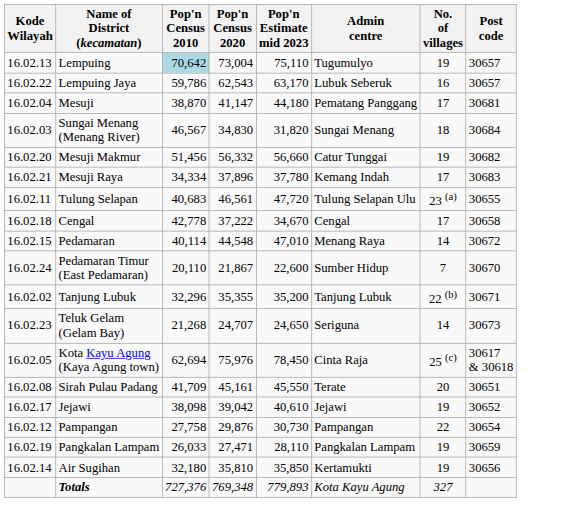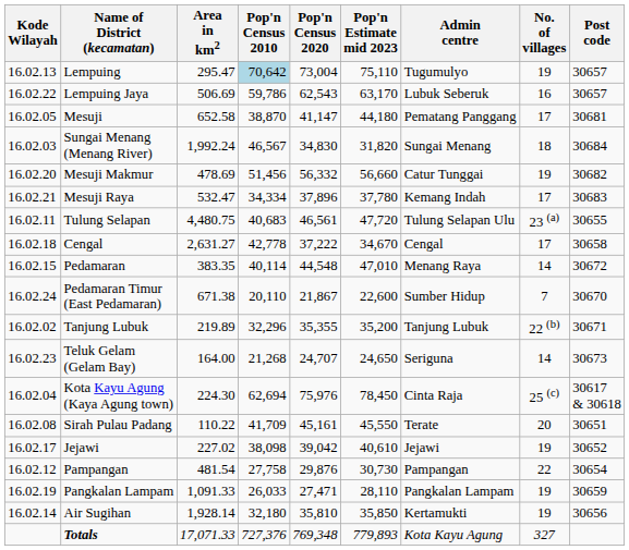 <table class="sortable wikitable">
 <tr>
 <th>Kode <br>Wilayah</th>
 <th>Name of<br>District<br>(<em>kecamatan</em>)</th>
+<th>Area <br>in <br>km<sup>2</sup></th>
 <th>Pop'n<br>Census<br>2010</th>
 <th>Pop'n<br>Census<br>2020</th>
 <th>Pop'n<br>Estimate<br>mid 2023</th>
 <th>Admin <br> centre</th>
 <th>No.<br>of<br>villages</th>
 <th>Post<br>code</th>
 </tr>
 <tr>
 <td>16.02.13</td>
 <td>Lempuing</td>
+<td align="right">295.47</td>
 <td align="right" style="background: lightblue;">70,642</td>
 <td align="right">73,004</td>
 <td align="right">75,110</td>
 <td>Tugumulyo</td>
 <td align="center">19</td>
 <td>30657</td>
 </tr>
 <tr>
 <td>16.02.22</td>
 <td>Lempuing Jaya</td>
+<td align="right">506.69</td>
 <td align="right">59,786</td>
 <td align="right">62,543</td>
 <td align="right">63,170</td>
 <td>Lubuk Seberuk</td>
 <td align="center">16</td>
 <td>30657</td>
 </tr>
 <tr>
-<td>16.02.04</td>
+<td>16.02.05</td>
 <td>Mesuji</td>
+<td align="right">652.58</td>
 <td align="right">38,870</td>
 <td align="right">41,147</td>
 <td align="right">44,180</td>
 <td>Pematang Panggang</td>
 <td align="center">17</td>
 <td>30681</td>
 </tr>
 <tr>
 <td>16.02.03</td>
 <td>Sungai Menang <br>(Menang River)</td>
+<td align="right">1,992.24</td>
 <td align="right">46,567</td>
 <td align="right">34,830</td>
 <td align="right">31,820</td>
 <td>Sungai Menang</td>
 <td align="center">18</td>
 <td>30684</td>
 </tr>
 <tr>
 <td>16.02.20</td>
 <td>Mesuji Makmur</td>
+<td align="right">478.69</td>
 <td align="right">51,456</td>
 <td align="right">56,332</td>
 <td align="right">56,660</td>
 <td>Catur Tunggai</td>
 <td align="center">19</td>
 <td>30682</td>
 </tr>
 <tr>
 <td>16.02.21</td>
 <td>Mesuji Raya</td>
+<td align="right">532.47</td>
 <td align="right">34,334</td>
 <td align="right">37,896</td>
 <td align="right">37,780</td>
 <td>Kemang Indah</td>
 <td align="center">17</td>
 <td>30683</td>
 </tr>
 <tr>
 <td>16.02.11</td>
 <td>Tulung Selapan</td>
+<td align="right">4,480.75</td>
 <td align="right">40,683</td>
 <td align="right">46,561</td>
 <td align="right">47,720</td>
 <td>Tulung Selapan Ulu</td>
 <td align="center">23 <sup>(a)</sup></td>
 <td>30655</td>
 </tr>
 <tr>
 <td>16.02.18</td>
 <td>Cengal</td>
+<td align="right">2,631.27</td>
 <td align="right">42,778</td>
 <td align="right">37,222</td>
 <td align="right">34,670</td>
 <td>Cengal</td>
 <td align="center">17</td>
 <td>30658</td>
 </tr>
 <tr>
 <td>16.02.15</td>
 <td>Pedamaran</td>
+<td align="right">383.35</td>
 <td align="right">40,114</td>
 <td align="right">44,548</td>
 <td align="right">47,010</td>
 <td>Menang Raya</td>
 <td align="center">14</td>
 <td>30672</td>
 </tr>
 <tr>
 <td>16.02.24</td>
 <td>Pedamaran Timur <br>(East Pedamaran)</td>
+<td align="right">671.38</td>
 <td align="right">20,110</td>
 <td align="right">21,867</td>
 <td align="right">22,600</td>
 <td>Sumber Hidup</td>
 <td align="center">7</td>
 <td>30670</td>
 </tr>
 <tr>
 <td>16.02.02</td>
 <td>Tanjung Lubuk</td>
+<td align="right">219.89</td>
 <td align="right">32,296</td>
 <td align="right">35,355</td>
 <td align="right">35,200</td>
 <td>Tanjung Lubuk</td>
 <td align="center">22 <sup>(b)</sup></td>
 <td>30671</td>
 </tr>
 <tr>
 <td>16.02.23</td>
 <td>Teluk Gelam <br> (Gelam Bay)</td>
+<td align="right">164.00</td>
 <td align="right">21,268</td>
 <td align="right">24,707</td>
 <td align="right">24,650</td>
 <td>Seriguna</td>
 <td align="center">14</td>
 <td>30673</td>
 </tr>
 <tr>
-<td>16.02.05</td>
+<td>16.02.04</td>
 <td>Kota <a href='#'>Kayu Agung</a> <br>(Kaya Agung town)</td>
+<td align="right">224.30</td>
 <td align="right">62,694</td>
 <td align="right">75,976</td>
 <td align="right">78,450</td>
 <td>Cinta Raja</td>
 <td align="center">25 <sup>(c)</sup></td>
 <td>30617 <br>& 30618</td>
 </tr>
 <tr>
 <td>16.02.08</td>
 <td>Sirah Pulau Padang</td>
+<td align="right">110.22</td>
 <td align="right">41,709</td>
 <td align="right">45,161</td>
 <td align="right">45,550</td>
 <td>Terate</td>
 <td align="center">20</td>
 <td>30651</td>
 </tr>
 <tr>
 <td>16.02.17</td>
 <td>Jejawi</td>
+<td align="right">227.02</td>
 <td align="right">38,098</td>
 <td align="right">39,042</td>
 <td align="right">40,610</td>
 <td>Jejawi</td>
 <td align="center">19</td>
 <td>30652</td>
 </tr>
 <tr>
 <td>16.02.12</td>
 <td>Pampangan</td>
+<td align="right">481.54</td>
 <td align="right">27,758</td>
 <td align="right">29,876</td>
 <td align="right">30,730</td>
 <td>Pampangan</td>
 <td align="center">22</td>
 <td>30654</td>
 </tr>
 <tr>
 <td>16.02.19</td>
 <td>Pangkalan Lampam</td>
+<td align="right">1,091.33</td>
 <td align="right">26,033</td>
 <td align="right">27,471</td>
 <td align="right">28,110</td>
 <td>Pangkalan Lampam</td>
 <td align="center">19</td>
 <td>30659</td>
 </tr>
 <tr>
 <td>16.02.14</td>
 <td>Air Sugihan</td>
+<td align="right">1,928.14</td>
 <td align="right">32,180</td>
 <td align="right">35,810</td>
 <td align="right">35,850</td>
 <td>Kertamukti</td>
 <td align="center">19</td>
 <td>30656</td>
 </tr>
 <tr>
 <td></td>
 <td><strong><em>Totals</em></strong></td>
+<td align="right"><em>17,071.33</em></td>
 <td align="right"><em>727,376</em></td>
 <td align="right"><em>769,348</em></td>
 <td align="right"><em>779,893</em></td>
 <td><em>Kota Kayu Agung</em></td>
 <td align="center"><em>327</em></td>
 <td></td>
 </tr>
 </table>
